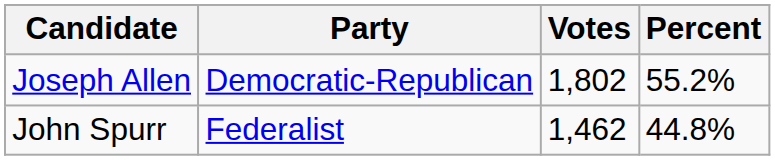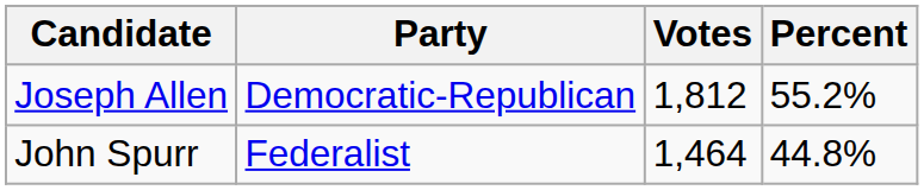 <table class=wikitable>
 <tr>
 <th>Candidate</th>
 <th>Party</th>
 <th>Votes</th>
 <th>Percent</th>
 </tr>
 <tr>
 <td><a href='#'>Joseph Allen</a></td>
 <td><a href='#'>Democratic-Republican</a></td>
-<td>1,802</td>
+<td>1,812</td>
 <td>55.2%</td>
 </tr>
 <tr>
 <td>John Spurr</td>
 <td><a href='#'>Federalist</a></td>
-<td>1,462</td>
+<td>1,464</td>
 <td>44.8%</td>
 </tr>
 </table>
